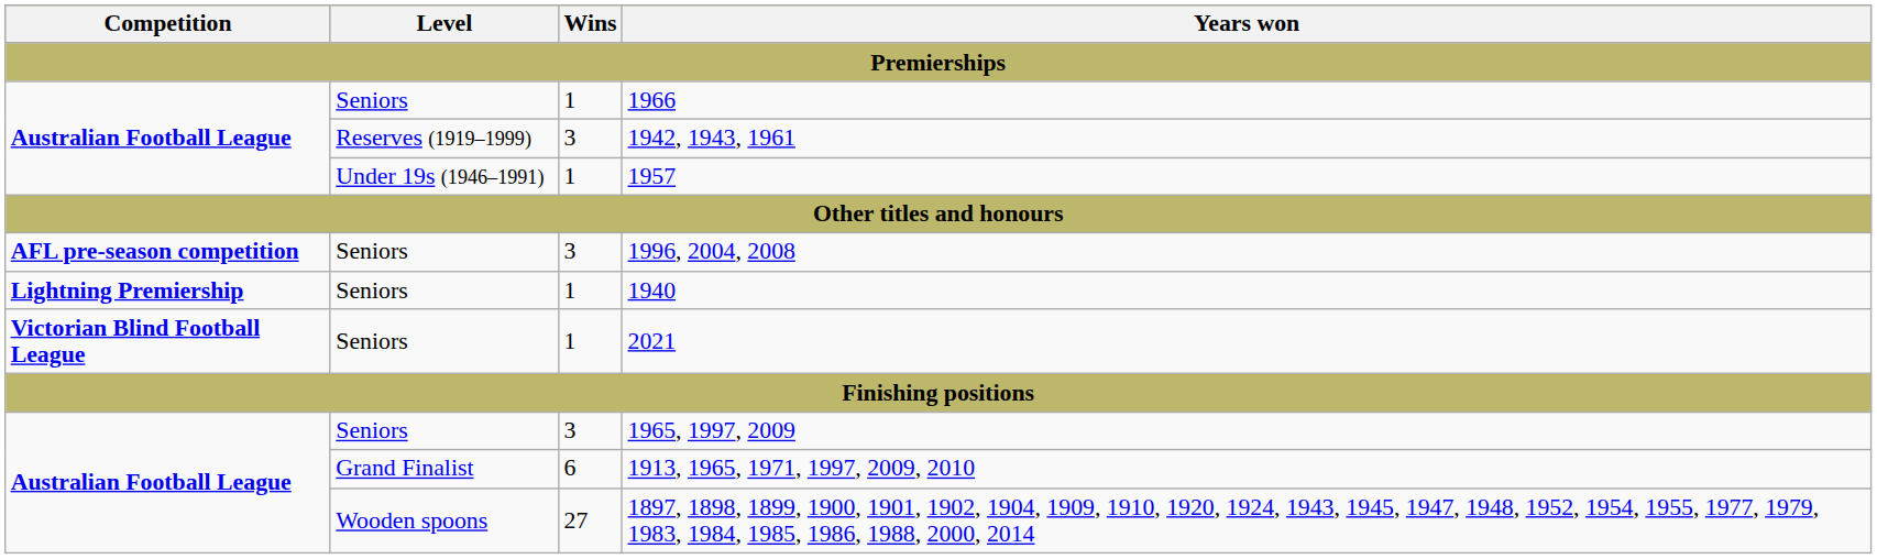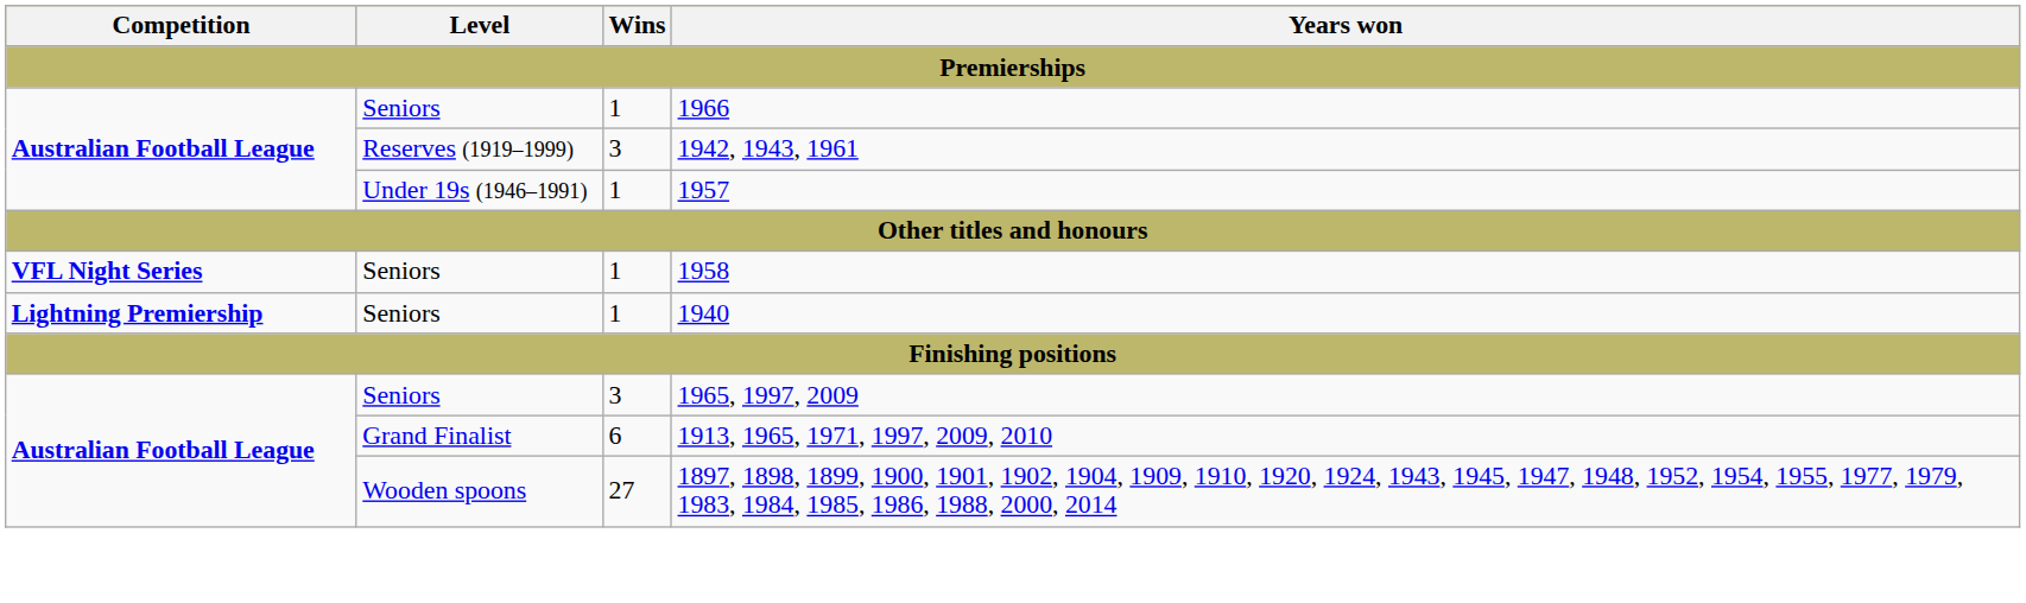 <table class="wikitable">
 <tr style="background:#bdb76b;">
 <th style="width: 210px;">Competition</th>
 <th style="width: 145px;">Level</th>
 <th>Wins</th>
 <th>Years won</th>
 </tr>
 <tr>
 <td colspan="4" style="background:#bdb76b;" align="center"><strong>Premierships</strong></td>
 </tr>
 <tr>
 <td rowspan=3 scope="row" style="text-align: left"><strong><a href='#'>Australian Football League</a></strong></td>
 <td><a href='#'>Seniors</a></td>
 <td>1</td>
 <td><a href='#'>1966</a></td>
 </tr>
 <tr>
 <td><a href='#'>Reserves</a> <small>(1919–1999)</small></td>
 <td>3</td>
 <td><a href='#'>1942</a>, <a href='#'>1943</a>, <a href='#'>1961</a></td>
 </tr>
 <tr>
 <td><a href='#'>Under 19s</a> <small>(1946–1991)</small></td>
 <td>1</td>
 <td><a href='#'>1957</a></td>
 </tr>
 <tr>
 <td colspan="4" style="background:#bdb76b;" align="center"><strong>Other titles and honours</strong></td>
 </tr>
 <tr>
-<td><strong><a href='#'>AFL pre-season competition</a></strong></td>
+<td><strong><a href='#'>VFL Night Series</a></strong></td>
 <td>Seniors</td>
-<td>3</td>
-<td><a href='#'>1996</a>, <a href='#'>2004</a>, <a href='#'>2008</a></td>
+<td>1</td>
+<td><a href='#'>1958</a></td>
 </tr>
 <tr>
 <td><strong><a href='#'>Lightning Premiership</a></strong></td>
 <td>Seniors</td>
 <td>1</td>
 <td><a href='#'>1940</a></td>
-</tr>
-<tr>
-<td><strong><a href='#'>Victorian Blind Football League</a></strong></td>
-<td>Seniors</td>
-<td>1</td>
-<td><a href='#'>2021</a></td>
 </tr>
 <tr>
 <th colspan="4" style="background:#bdb76b;">Finishing positions</th>
 </tr>
 <tr>
 <td rowspan=3 scope="row" style="text-align: left"><strong><a href='#'>Australian Football League</a></strong></td>
 <td><a href='#'>Seniors</a></td>
 <td>3</td>
 <td><a href='#'>1965</a>, <a href='#'>1997</a>, <a href='#'>2009</a></td>
 </tr>
 <tr>
 <td><a href='#'>Grand Finalist</a></td>
 <td>6</td>
 <td><a href='#'>1913</a>, <a href='#'>1965</a>, <a href='#'>1971</a>, <a href='#'>1997</a>, <a href='#'>2009</a>, <a href='#'>2010</a></td>
 </tr>
 <tr>
 <td><a href='#'>Wooden spoons</a></td>
 <td>27</td>
 <td><a href='#'>1897</a>, <a href='#'>1898</a>, <a href='#'>1899</a>, <a href='#'>1900</a>, <a href='#'>1901</a>, <a href='#'>1902</a>, <a href='#'>1904</a>, <a href='#'>1909</a>, <a href='#'>1910</a>, <a href='#'>1920</a>, <a href='#'>1924</a>, <a href='#'>1943</a>, <a href='#'>1945</a>, <a href='#'>1947</a>, <a href='#'>1948</a>, <a href='#'>1952</a>, <a href='#'>1954</a>, <a href='#'>1955</a>, <a href='#'>1977</a>, <a href='#'>1979</a>, <a href='#'>1983</a>, <a href='#'>1984</a>, <a href='#'>1985</a>, <a href='#'>1986</a>, <a href='#'>1988</a>, <a href='#'>2000</a>, <a href='#'>2014</a></td>
 </tr>
 </table>
